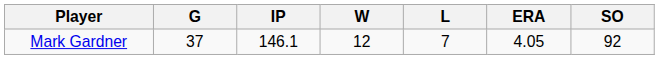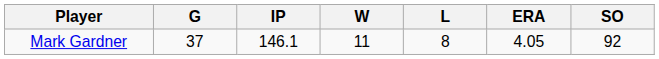 <table class="wikitable sortable">
 <tr>
 <th bgcolor="#DDDDFF" width="16%">Player</th>
 <th bgcolor="#DDDDFF" width="9%">G</th>
 <th bgcolor="#DDDDFF" width="9%">IP</th>
 <th bgcolor="#DDDDFF" width="9%">W</th>
 <th bgcolor="#DDDDFF" width="9%">L</th>
 <th bgcolor="#DDDDFF" width="9%">ERA</th>
 <th bgcolor="#DDDDFF" width="9%">SO</th>
 </tr>
 <tr align="center">
 <td><a href='#'>Mark Gardner</a></td>
 <td>37</td>
 <td>146.1</td>
-<td>12</td>
-<td>7</td>
+<td>11</td>
+<td>8</td>
 <td>4.05</td>
 <td>92</td>
 </tr>
 </table>
